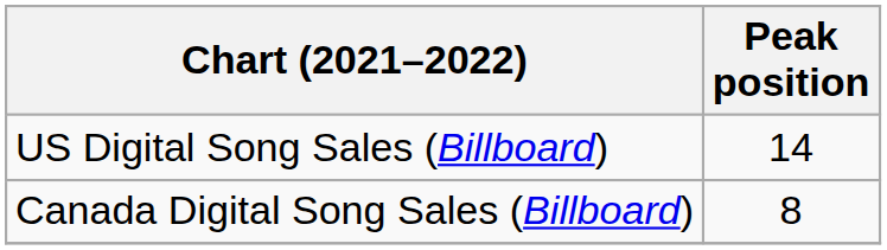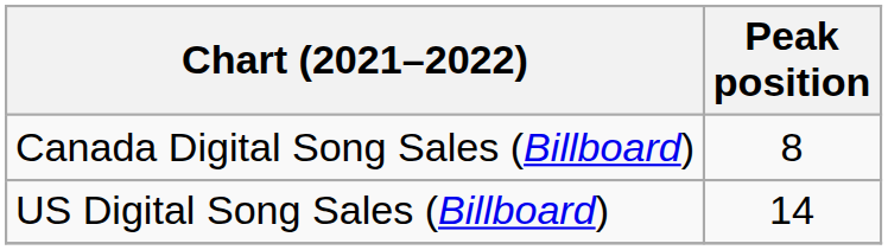 <table class="wikitable sortable">
 <tr>
 <th>Chart (2021–2022)</th>
 <th>Peak<br>position</th>
 </tr>
 <tr>
+<td>Canada Digital Song Sales (<em><a href='#'>Billboard</a></em>)</td>
+<td align="center">8</td>
+</tr>
+<tr>
 <td>US Digital Song Sales (<em><a href='#'>Billboard</a></em>)</td>
 <td align="center">14</td>
 </tr>
 <tr>
-<td>Canada Digital Song Sales (<em><a href='#'>Billboard</a></em>)</td>
-<td align="center">8</td>
-</tr>
-<tr>
 </tr>
 </table>
